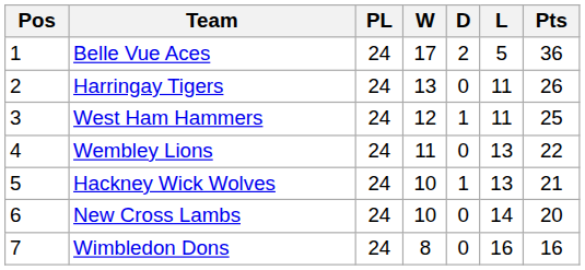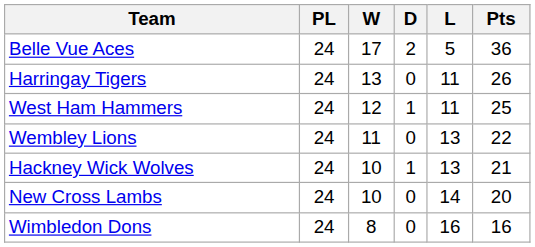 <table class=wikitable width="450" style="background:#FFFFFF;">
 <tr>
-<th>Pos</th>
 <th>Team</th>
 <th>PL</th>
 <th>W</th>
 <th>D</th>
 <th>L</th>
 <th>Pts</th>
 </tr>
 <tr>
-<td>1</td>
 <td><a href='#'>Belle Vue Aces</a></td>
 <td align="center">24</td>
 <td align="center">17</td>
 <td align="center">2</td>
 <td align="center">5</td>
 <td align="center">36</td>
 </tr>
 <tr>
-<td>2</td>
 <td><a href='#'>Harringay Tigers</a></td>
 <td align="center">24</td>
 <td align="center">13</td>
 <td align="center">0</td>
 <td align="center">11</td>
 <td align="center">26</td>
 </tr>
 <tr>
-<td>3</td>
 <td><a href='#'>West Ham Hammers</a></td>
 <td align="center">24</td>
 <td align="center">12</td>
 <td align="center">1</td>
 <td align="center">11</td>
 <td align="center">25</td>
 </tr>
 <tr>
-<td>4</td>
 <td><a href='#'>Wembley Lions</a></td>
 <td align="center">24</td>
 <td align="center">11</td>
 <td align="center">0</td>
 <td align="center">13</td>
 <td align="center">22</td>
 </tr>
 <tr>
-<td>5</td>
 <td><a href='#'>Hackney Wick Wolves</a></td>
 <td align="center">24</td>
 <td align="center">10</td>
 <td align="center">1</td>
 <td align="center">13</td>
 <td align="center">21</td>
 </tr>
 <tr>
-<td>6</td>
 <td><a href='#'>New Cross Lambs</a></td>
 <td align="center">24</td>
 <td align="center">10</td>
 <td align="center">0</td>
 <td align="center">14</td>
 <td align="center">20</td>
 </tr>
 <tr>
-<td>7</td>
 <td><a href='#'>Wimbledon Dons</a></td>
 <td align="center">24</td>
 <td align="center">8</td>
 <td align="center">0</td>
 <td align="center">16</td>
 <td align="center">16</td>
 </tr>
 </table>
